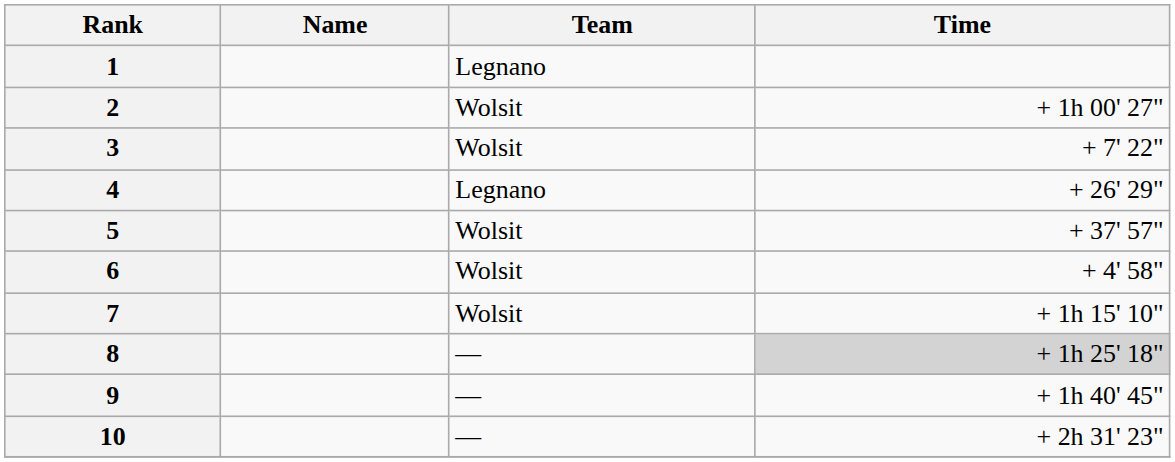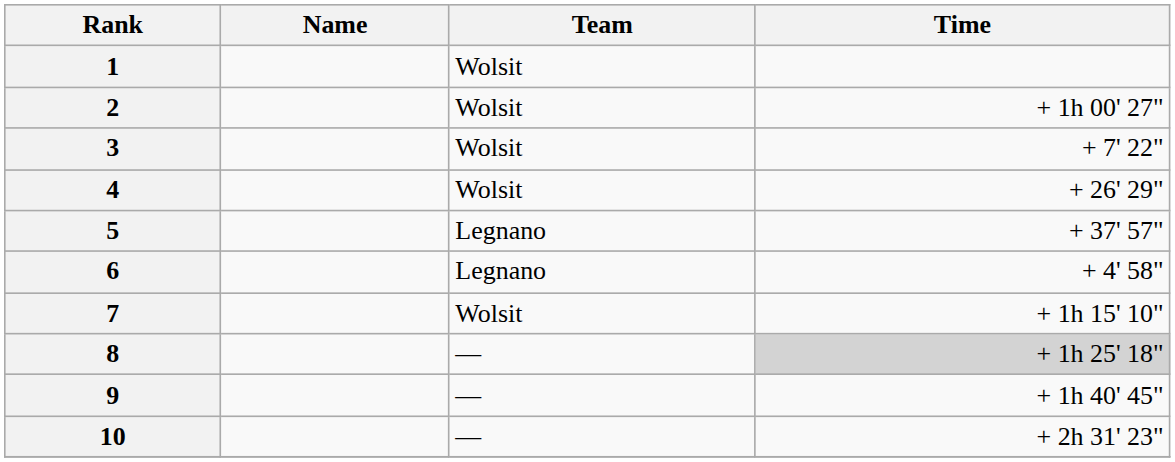 <table class="wikitable" style="width:45em;margin-bottom:0;">
 <tr>
 <th>Rank</th>
 <th>Name</th>
 <th>Team</th>
 <th>Time</th>
 </tr>
 <tr>
 <th style="text-align:center">1</th>
 <td></td>
-<td>Legnano</td>
+<td>Wolsit</td>
 <td align="right"></td>
 </tr>
 <tr>
 <th style="text-align:center">2</th>
 <td></td>
 <td>Wolsit</td>
 <td align="right">+ 1h 00' 27"</td>
 </tr>
 <tr>
 <th style="text-align:center">3</th>
 <td></td>
 <td>Wolsit</td>
 <td align="right">+ 7' 22"</td>
 </tr>
 <tr>
 <th style="text-align:center">4</th>
 <td></td>
-<td>Legnano</td>
+<td>Wolsit</td>
 <td align="right">+ 26' 29"</td>
 </tr>
 <tr>
 <th style="text-align:center">5</th>
 <td></td>
-<td>Wolsit</td>
+<td>Legnano</td>
 <td align="right">+ 37' 57"</td>
 </tr>
 <tr>
 <th style="text-align:center">6</th>
 <td></td>
-<td>Wolsit</td>
+<td>Legnano</td>
 <td align="right">+ 4' 58"</td>
 </tr>
 <tr>
 <th style="text-align:center">7</th>
 <td></td>
 <td>Wolsit</td>
 <td align="right">+ 1h 15' 10"</td>
 </tr>
 <tr>
 <th style="text-align:center">8</th>
 <td></td>
 <td>—</td>
 <td align="right" style="background: lightgrey;">+ 1h 25' 18"</td>
 </tr>
 <tr>
 <th style="text-align:center">9</th>
 <td></td>
 <td>—</td>
 <td align="right">+ 1h 40' 45"</td>
 </tr>
 <tr>
 <th style="text-align:center">10</th>
 <td></td>
 <td>—</td>
 <td align="right">+ 2h 31' 23"</td>
 </tr>
 <tr>
 </tr>
 </table>
